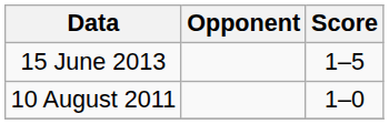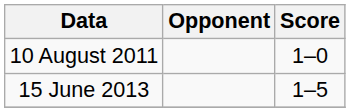 <table class="wikitable" style="text-align: center;">
 <tr>
 <th>Data</th>
 <th>Opponent</th>
 <th>Score</th>
 </tr>
 <tr>
+<td>10 August 2011</td>
+<td align="center"></td>
+<td align="center">1–0</td>
+</tr>
+<tr>
 <td>15 June 2013</td>
 <td align="center"></td>
 <td align="center">1–5</td>
 </tr>
 <tr>
-<td>10 August 2011</td>
-<td align="center"></td>
-<td align="center">1–0</td>
-</tr>
-<tr>
 </tr>
 </table>
